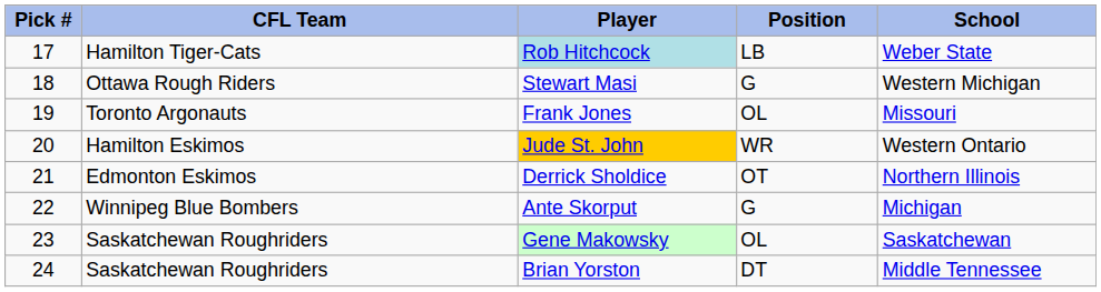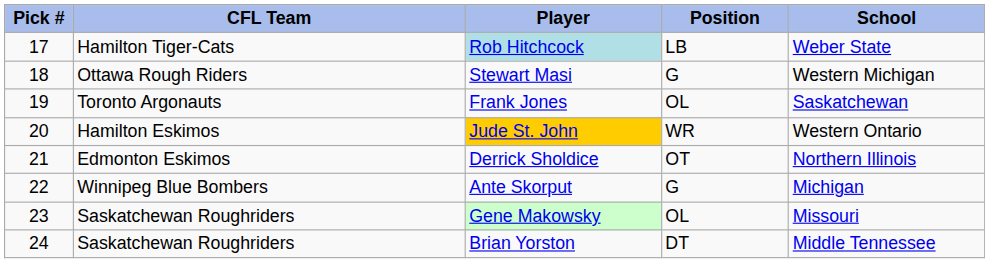 <table class="wikitable" style="width: 100%">
 <tr>
 <th style="background:#A8BDEC;" width=7%>Pick #</th>
 <th width=40% style="background:#A8BDEC;">CFL Team</th>
 <th width=20% style="background:#A8BDEC;">Player</th>
 <th width=13% style="background:#A8BDEC;">Position</th>
 <th width=20% style="background:#A8BDEC;">School</th>
 </tr>
 <tr>
 <td align=center>17</td>
 <td>Hamilton Tiger-Cats</td>
 <td bgcolor="#B0E0E6"><a href='#'>Rob Hitchcock</a></td>
 <td>LB</td>
 <td><a href='#'>Weber State</a></td>
 </tr>
 <tr>
 <td align=center>18</td>
 <td>Ottawa Rough Riders</td>
 <td><a href='#'>Stewart Masi</a></td>
 <td>G</td>
 <td>Western Michigan</td>
 </tr>
 <tr>
 <td align=center>19</td>
 <td>Toronto Argonauts</td>
 <td><a href='#'>Frank Jones</a></td>
 <td>OL</td>
-<td><a href='#'>Missouri</a></td>
+<td><a href='#'>Saskatchewan</a></td>
 </tr>
 <tr>
 <td align=center>20</td>
 <td>Hamilton Eskimos</td>
 <td bgcolor="#FFCC00"><a href='#'>Jude St. John</a></td>
 <td>WR</td>
 <td>Western Ontario</td>
 </tr>
 <tr>
 <td align=center>21</td>
 <td>Edmonton Eskimos</td>
 <td><a href='#'>Derrick Sholdice</a></td>
 <td>OT</td>
 <td><a href='#'>Northern Illinois</a></td>
 </tr>
 <tr>
 <td align=center>22</td>
 <td>Winnipeg Blue Bombers</td>
 <td><a href='#'>Ante Skorput</a></td>
 <td>G</td>
 <td><a href='#'>Michigan</a></td>
 </tr>
 <tr>
 <td align=center>23</td>
 <td>Saskatchewan Roughriders</td>
 <td bgcolor="#CCFFCC"><a href='#'>Gene Makowsky</a></td>
 <td>OL</td>
-<td><a href='#'>Saskatchewan</a></td>
+<td><a href='#'>Missouri</a></td>
 </tr>
 <tr>
 <td align=center>24</td>
 <td>Saskatchewan Roughriders</td>
 <td><a href='#'>Brian Yorston</a></td>
 <td>DT</td>
 <td><a href='#'>Middle Tennessee</a></td>
 </tr>
 </table>
